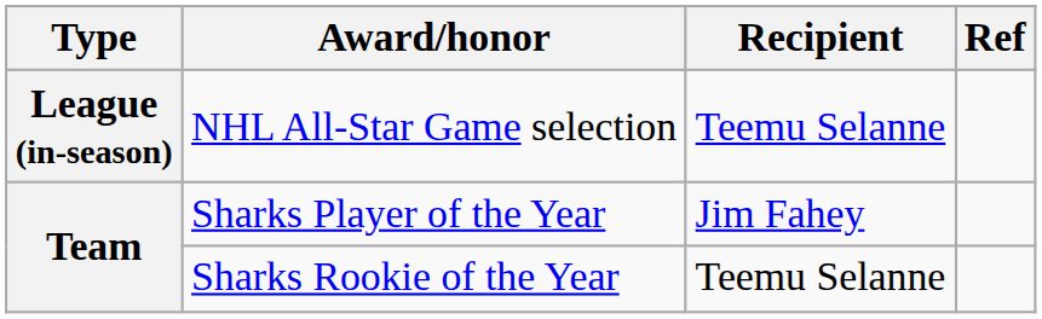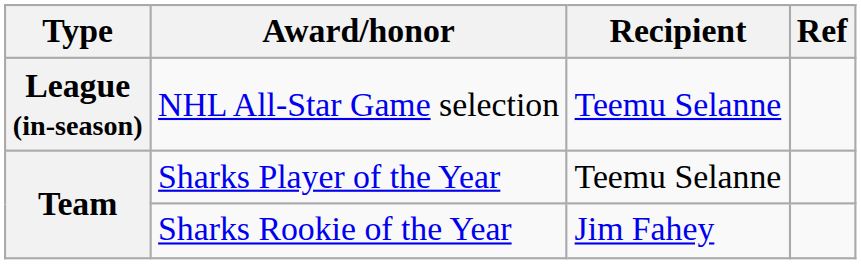 <table class="wikitable">
 <tr>
 <th scope="col">Type</th>
 <th scope="col">Award/honor</th>
 <th scope="col">Recipient</th>
 <th scope="col">Ref</th>
 </tr>
 <tr>
 <th scope="row">League<br><small>(in-season)</small></th>
 <td><a href='#'>NHL All-Star Game</a> selection</td>
 <td><a href='#'>Teemu Selanne</a></td>
 <td></td>
 </tr>
 <tr>
 <th scope="row" rowspan="2">Team</th>
 <td><a href='#'>Sharks Player of the Year</a></td>
-<td><a href='#'>Jim Fahey</a></td>
+<td>Teemu Selanne</td>
 <td></td>
 </tr>
 <tr>
 <td><a href='#'>Sharks Rookie of the Year</a></td>
-<td>Teemu Selanne</td>
+<td><a href='#'>Jim Fahey</a></td>
 <td></td>
 </tr>
 </table>
